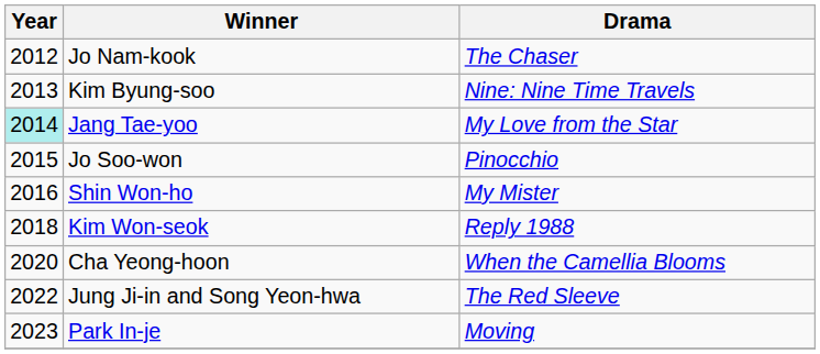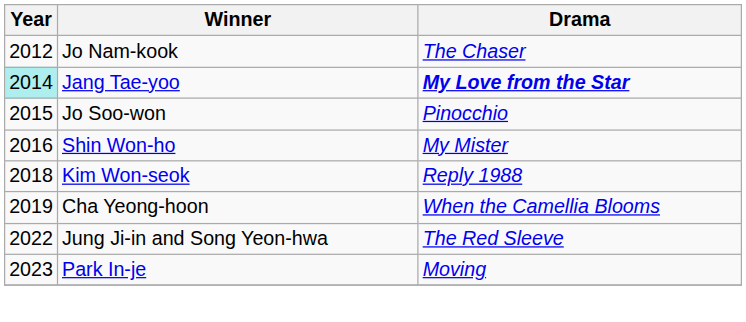 <table class="wikitable" style="width:600px">
 <tr>
 <th width=10>Year</th>
 <th>Winner</th>
 <th>Drama</th>
 </tr>
 <tr>
 <td>2012</td>
 <td>Jo Nam-kook</td>
 <td><em><a href='#'>The Chaser</a></em></td>
 </tr>
 <tr>
-<td>2013</td>
-<td>Kim Byung-soo</td>
-<td><em><a href='#'>Nine: Nine Time Travels</a></em></td>
-</tr>
-<tr>
 <td style="background: paleturquoise;">2014</td>
 <td><a href='#'>Jang Tae-yoo</a></td>
-<td><em><a href='#'>My Love from the Star</a></em></td>
+<td><strong><em><a href='#'>My Love from the Star</a></em></strong></td>
 </tr>
 <tr>
 <td>2015</td>
 <td>Jo Soo-won</td>
 <td><em><a href='#'>Pinocchio</a></em></td>
 </tr>
 <tr>
 <td>2016</td>
 <td><a href='#'>Shin Won-ho</a></td>
 <td><em><a href='#'>My Mister</a></em></td>
 </tr>
 <tr>
 <td>2018</td>
 <td><a href='#'>Kim Won-seok</a></td>
 <td><em><a href='#'>Reply 1988</a></em></td>
 </tr>
 <tr>
-<td>2020</td>
+<td>2019</td>
 <td>Cha Yeong-hoon</td>
 <td><em><a href='#'>When the Camellia Blooms</a></em></td>
 </tr>
 <tr>
 <td>2022</td>
 <td>Jung Ji-in and Song Yeon-hwa</td>
 <td><em><a href='#'>The Red Sleeve</a></em></td>
 </tr>
 <tr>
 <td>2023</td>
 <td><a href='#'>Park In-je</a></td>
 <td><em><a href='#'>Moving</a></em></td>
 </tr>
 <tr>
 </tr>
 </table>
